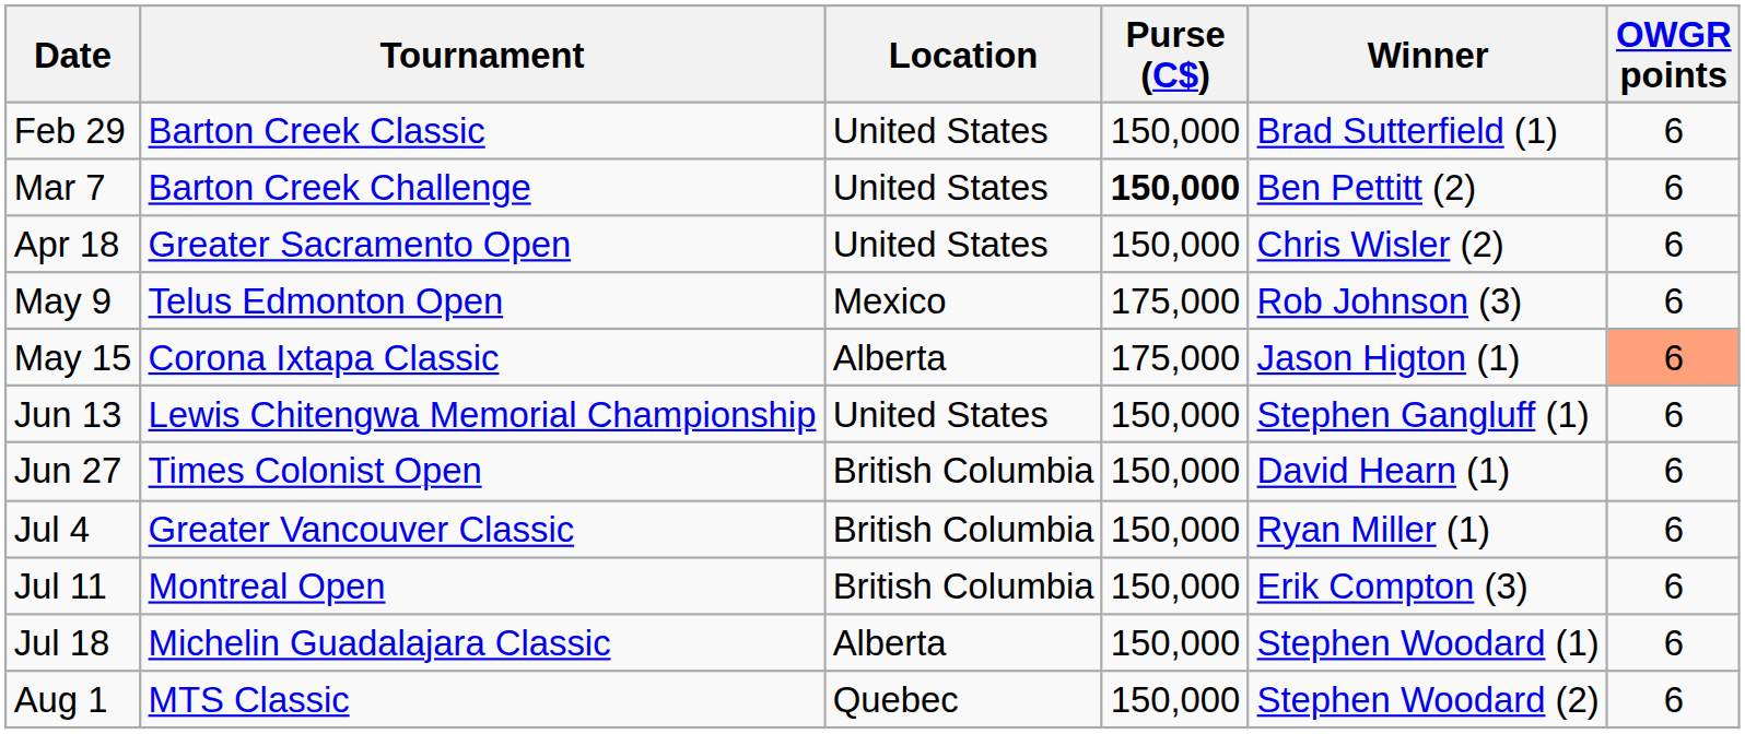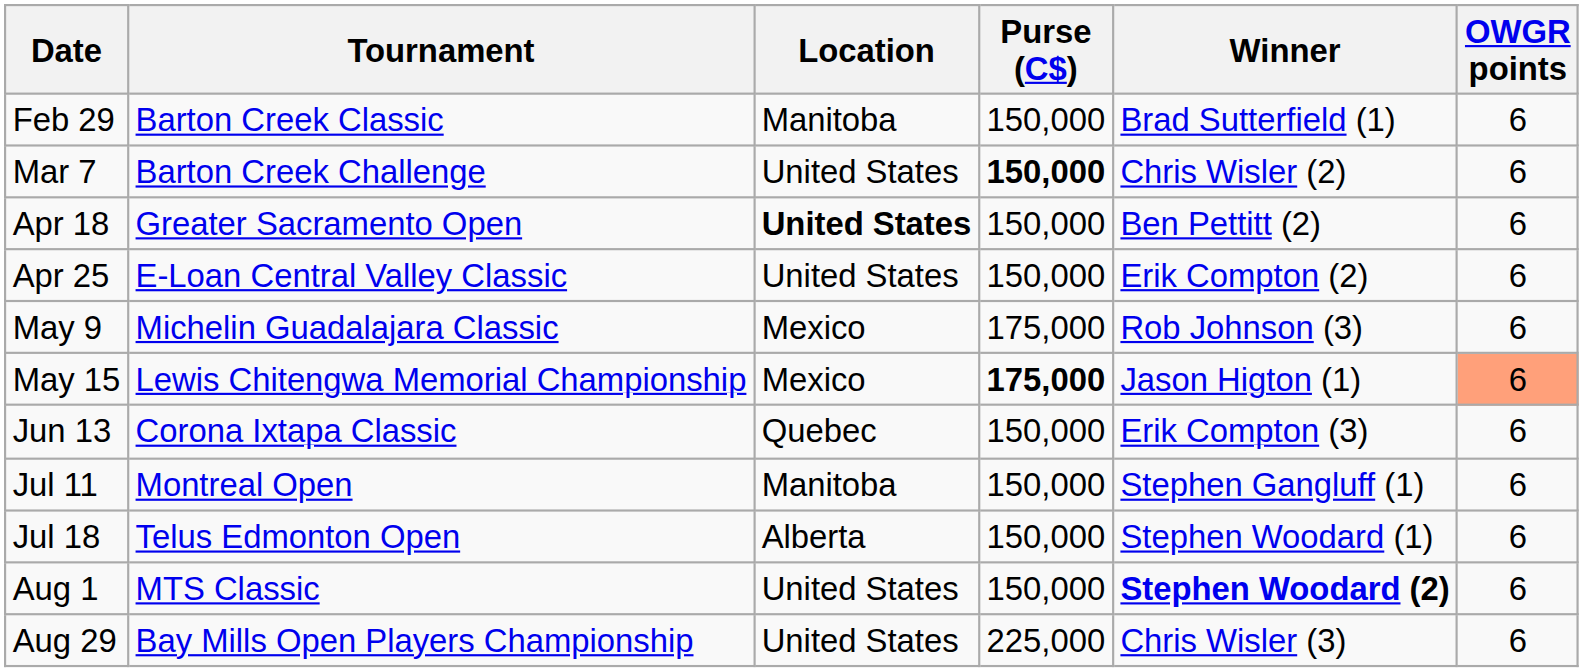 <table class="wikitable" style="font-size:95%">
 <tr>
 <th>Date</th>
 <th>Tournament</th>
 <th>Location</th>
 <th>Purse<br>(<a href='#'>C$</a>)</th>
 <th>Winner</th>
 <th><a href='#'>OWGR</a><br>points</th>
 </tr>
 <tr>
 <td>Feb 29</td>
 <td><a href='#'>Barton Creek Classic</a></td>
-<td>United States</td>
+<td>Manitoba</td>
 <td align=right>150,000</td>
 <td> <a href='#'>Brad Sutterfield</a> (1)</td>
 <td align=center>6</td>
 </tr>
 <tr>
 <td>Mar 7</td>
 <td><a href='#'>Barton Creek Challenge</a></td>
 <td>United States</td>
 <td align=right><strong>150,000</strong></td>
-<td> <a href='#'>Ben Pettitt</a> (2)</td>
+<td> <a href='#'>Chris Wisler</a> (2)</td>
 <td align=center>6</td>
 </tr>
 <tr>
 <td>Apr 18</td>
 <td><a href='#'>Greater Sacramento Open</a></td>
+<td><strong>United States</strong></td>
+<td align=right>150,000</td>
+<td> <a href='#'>Ben Pettitt</a> (2)</td>
+<td align=center>6</td>
+</tr>
+<tr>
+<td>Apr 25</td>
+<td><a href='#'>E-Loan Central Valley Classic</a></td>
 <td>United States</td>
 <td align=right>150,000</td>
-<td> <a href='#'>Chris Wisler</a> (2)</td>
+<td> <a href='#'>Erik Compton</a> (2)</td>
 <td align=center>6</td>
 </tr>
 <tr>
 <td>May 9</td>
-<td><a href='#'>Telus Edmonton Open</a></td>
+<td><a href='#'>Michelin Guadalajara Classic</a></td>
 <td>Mexico</td>
 <td align=right>175,000</td>
 <td> <a href='#'>Rob Johnson</a> (3)</td>
 <td align=center>6</td>
 </tr>
 <tr>
 <td>May 15</td>
-<td><a href='#'>Corona Ixtapa Classic</a></td>
-<td>Alberta</td>
-<td align=right>175,000</td>
+<td><a href='#'>Lewis Chitengwa Memorial Championship</a></td>
+<td>Mexico</td>
+<td align=right><strong>175,000</strong></td>
 <td> <a href='#'>Jason Higton</a> (1)</td>
 <td align=center style="background: lightsalmon;">6</td>
 </tr>
 <tr>
 <td>Jun 13</td>
-<td><a href='#'>Lewis Chitengwa Memorial Championship</a></td>
-<td>United States</td>
+<td><a href='#'>Corona Ixtapa Classic</a></td>
+<td>Quebec</td>
+<td align=right>150,000</td>
+<td> <a href='#'>Erik Compton</a> (3)</td>
+<td align=center>6</td>
+</tr>
+<tr>
+<td>Jul 11</td>
+<td><a href='#'>Montreal Open</a></td>
+<td>Manitoba</td>
 <td align=right>150,000</td>
 <td> <a href='#'>Stephen Gangluff</a> (1)</td>
 <td align=center>6</td>
 </tr>
 <tr>
-<td>Jun 27</td>
-<td><a href='#'>Times Colonist Open</a></td>
-<td>British Columbia</td>
-<td align=right>150,000</td>
-<td> <a href='#'>David Hearn</a> (1)</td>
-<td align=center>6</td>
-</tr>
-<tr>
-<td>Jul 4</td>
-<td><a href='#'>Greater Vancouver Classic</a></td>
-<td>British Columbia</td>
-<td align=right>150,000</td>
-<td> <a href='#'>Ryan Miller</a> (1)</td>
-<td align=center>6</td>
-</tr>
-<tr>
-<td>Jul 11</td>
-<td><a href='#'>Montreal Open</a></td>
-<td>British Columbia</td>
-<td align=right>150,000</td>
-<td> <a href='#'>Erik Compton</a> (3)</td>
-<td align=center>6</td>
-</tr>
-<tr>
 <td>Jul 18</td>
-<td><a href='#'>Michelin Guadalajara Classic</a></td>
+<td><a href='#'>Telus Edmonton Open</a></td>
 <td>Alberta</td>
 <td align=right>150,000</td>
 <td> <a href='#'>Stephen Woodard</a> (1)</td>
 <td align=center>6</td>
 </tr>
 <tr>
 <td>Aug 1</td>
 <td><a href='#'>MTS Classic</a></td>
-<td>Quebec</td>
+<td>United States</td>
 <td align=right>150,000</td>
-<td> <a href='#'>Stephen Woodard</a> (2)</td>
+<td><strong> <a href='#'>Stephen Woodard</a> (2)</strong></td>
+<td align=center>6</td>
+</tr>
+<tr>
+<td>Aug 29</td>
+<td><a href='#'>Bay Mills Open Players Championship</a></td>
+<td>United States</td>
+<td align=right>225,000</td>
+<td> <a href='#'>Chris Wisler</a> (3)</td>
 <td align=center>6</td>
 </tr>
 </table>
